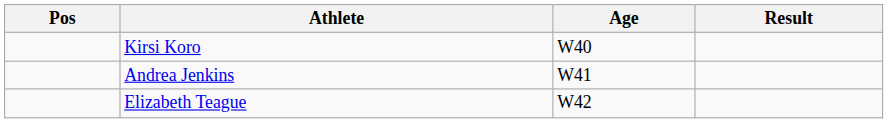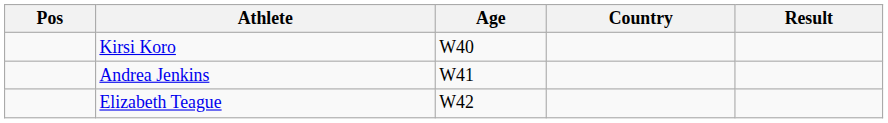 <table class="wikitable"  style="text-align:center; width:50%;">
 <tr>
 <th>Pos</th>
 <th>Athlete</th>
 <th>Age</th>
+<th>Country</th>
 <th>Result</th>
 </tr>
 <tr>
 <td align=center></td>
 <td align=left><a href='#'>Kirsi Koro</a></td>
 <td align=left>W40</td>
+<td align=left></td>
 <td></td>
 </tr>
 <tr>
 <td align=center></td>
 <td align=left><a href='#'>Andrea Jenkins</a></td>
 <td align=left>W41</td>
+<td align=left></td>
 <td></td>
 </tr>
 <tr>
 <td align=center></td>
 <td align=left><a href='#'>Elizabeth Teague</a></td>
 <td align=left>W42</td>
+<td align=left></td>
 <td></td>
 </tr>
 </table>
